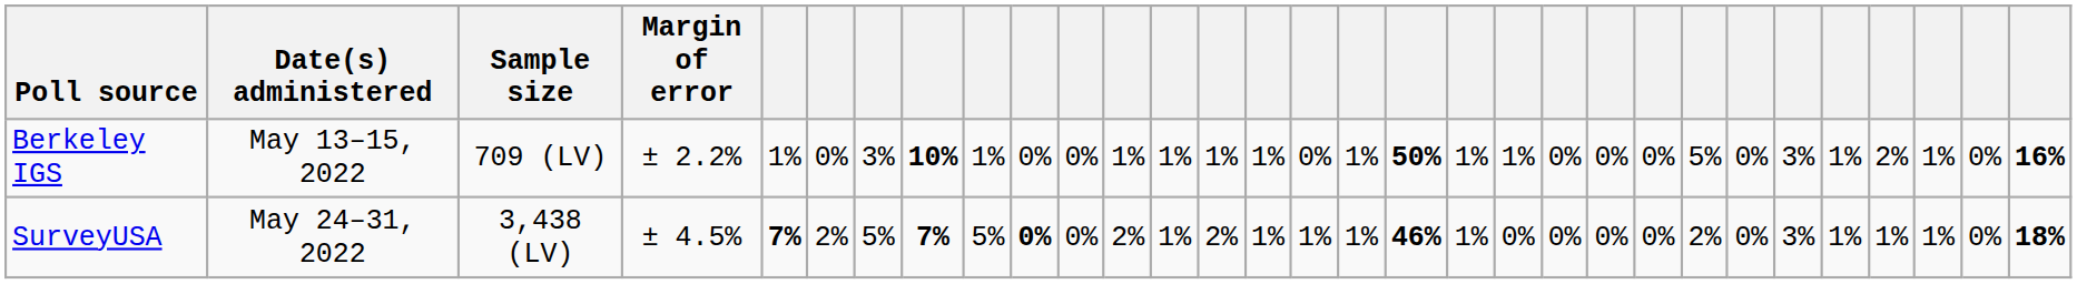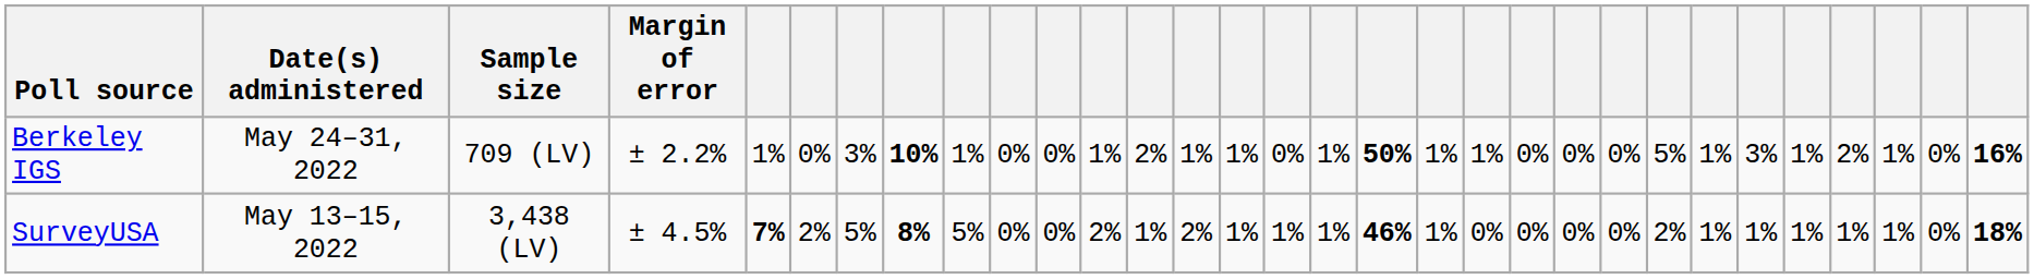 <table class="wikitable" style="font-size:90%;text-align:center;">
 <tr valign=bottom>
 <th>Poll source</th>
 <th>Date(s)<br>administered</th>
 <th>Sample<br>size</th>
 <th>Margin<br>of error</th>
 <th></th>
 <th></th>
 <th></th>
 <th></th>
 <th></th>
 <th></th>
 <th></th>
 <th></th>
 <th></th>
 <th></th>
 <th></th>
 <th></th>
 <th></th>
 <th></th>
 <th></th>
 <th></th>
 <th></th>
 <th></th>
 <th></th>
 <th></th>
 <th></th>
 <th></th>
 <th></th>
 <th></th>
 <th></th>
 <th></th>
 <th></th>
 </tr>
 <tr>
 <td style="text-align:left;"><a href='#'>Berkeley IGS</a></td>
-<td>May 13–15, 2022</td>
+<td>May 24–31, 2022</td>
 <td>709 (LV)</td>
 <td>± 2.2%</td>
 <td>1%</td>
 <td>0%</td>
 <td>3%</td>
 <td><strong>10%</strong></td>
 <td>1%</td>
 <td>0%</td>
 <td>0%</td>
 <td>1%</td>
-<td>1%</td>
+<td>2%</td>
 <td>1%</td>
 <td>1%</td>
 <td>0%</td>
 <td>1%</td>
 <td><strong>50%</strong></td>
 <td>1%</td>
 <td>1%</td>
 <td>0%</td>
 <td>0%</td>
 <td>0%</td>
 <td>5%</td>
-<td>0%</td>
+<td>1%</td>
 <td>3%</td>
 <td>1%</td>
 <td>2%</td>
 <td>1%</td>
 <td>0%</td>
 <td><strong>16%</strong></td>
 </tr>
 <tr>
 <td style="text-align:left;"><a href='#'>SurveyUSA</a></td>
-<td>May 24–31, 2022</td>
+<td>May 13–15, 2022</td>
 <td>3,438 (LV)</td>
 <td>± 4.5%</td>
 <td><strong>7%</strong></td>
 <td>2%</td>
 <td>5%</td>
-<td><strong>7%</strong></td>
+<td><strong>8%</strong></td>
 <td>5%</td>
-<td><strong>0%</strong></td>
+<td>0%</td>
 <td>0%</td>
 <td>2%</td>
 <td>1%</td>
 <td>2%</td>
 <td>1%</td>
 <td>1%</td>
 <td>1%</td>
 <td><strong>46%</strong></td>
 <td>1%</td>
 <td>0%</td>
 <td>0%</td>
 <td>0%</td>
 <td>0%</td>
 <td>2%</td>
-<td>0%</td>
-<td>3%</td>
+<td>1%</td>
+<td>1%</td>
 <td>1%</td>
 <td>1%</td>
 <td>1%</td>
 <td>0%</td>
 <td><strong>18%</strong></td>
 </tr>
 </table>
